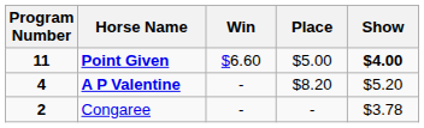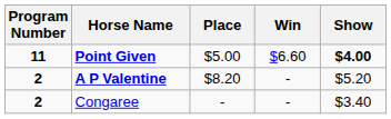 <table class="wikitable sortable" style="font-size:90%">
 <tr>
 <th width="58px">Program <br> Number</th>
 <th width="110px">Horse Name <br></th>
+<th width="58px">Place <br></th>
 <th width="58px">Win <br></th>
-<th width="58px">Place <br></th>
 <th width="58px">Show <br></th>
 </tr>
 <tr>
 <td align=center><strong>11</strong></td>
 <td><strong><a href='#'>Point Given</a></strong></td>
+<td align=center>$5.00</td>
 <td align=center><a href='#'>$</a>6.60</td>
-<td align=center>$5.00</td>
 <td align=center><strong>$4.00</strong></td>
 </tr>
 <tr>
-<td align=center><strong>4</strong></td>
+<td align=center><strong>2</strong></td>
 <td><strong><a href='#'>A P Valentine</a></strong></td>
+<td align=center>$8.20</td>
 <td align=center>-</td>
-<td align=center>$8.20</td>
 <td align=center>$5.20</td>
 </tr>
 <tr>
 <td align=center><strong>2</strong></td>
 <td><a href='#'>Congaree</a></td>
 <td align=center>-</td>
 <td align=center>-</td>
-<td align=center>$3.78</td>
+<td align=center>$3.40</td>
 </tr>
 </table>
